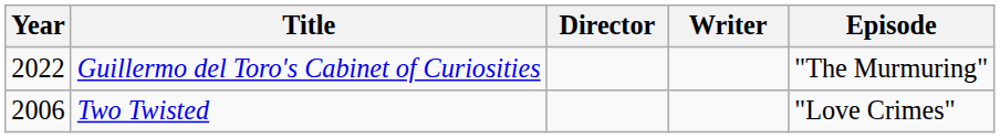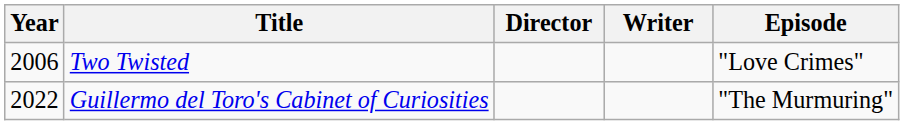 <table class="wikitable">
 <tr>
 <th>Year</th>
 <th>Title</th>
 <th width=65>Director</th>
 <th width=65>Writer</th>
 <th>Episode</th>
 </tr>
 <tr>
+<td>2006</td>
+<td style="text-align:left"><em><a href='#'>Two Twisted</a></em></td>
+<td></td>
+<td></td>
+<td>"Love Crimes"</td>
+</tr>
+<tr>
 <td>2022</td>
 <td style="text-align:left"><em><a href='#'>Guillermo del Toro's Cabinet of Curiosities</a></em></td>
 <td></td>
 <td></td>
 <td>"The Murmuring"</td>
 </tr>
-<tr>
-<td>2006</td>
-<td style="text-align:left"><em><a href='#'>Two Twisted</a></em></td>
-<td></td>
-<td></td>
-<td>"Love Crimes"</td>
-</tr>
 </table>
